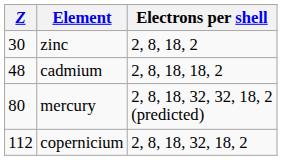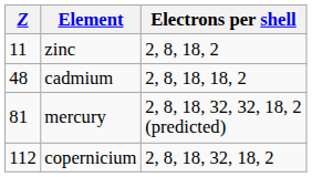 <table class="wikitable" style="white-space:nowrap;">
 <tr>
 <th><em><a href='#'>Z</a></em></th>
 <th><a href='#'>Element</a></th>
 <th>Electrons per <a href='#'>shell</a></th>
 </tr>
 <tr>
-<td>30</td>
+<td>11</td>
 <td>zinc</td>
 <td>2, 8, 18, 2</td>
 </tr>
 <tr>
 <td>48</td>
 <td>cadmium</td>
 <td>2, 8, 18, 18, 2</td>
 </tr>
 <tr>
-<td>80</td>
+<td>81</td>
 <td>mercury</td>
 <td>2, 8, 18, 32, 32, 18, 2<br>(predicted)</td>
 </tr>
 <tr>
 <td>112</td>
 <td>copernicium</td>
 <td>2, 8, 18, 32, 18, 2</td>
 </tr>
 </table>
